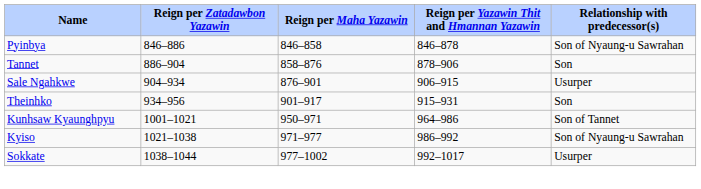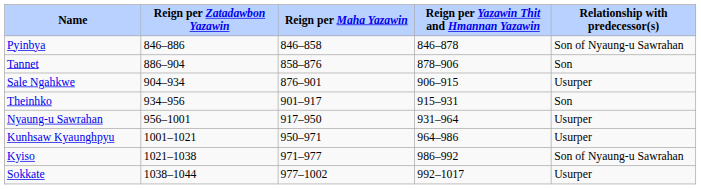 <table width=75% class="wikitable">
 <tr>
 <th style="background-color:#B9D1FF" width=10%>Name</th>
 <th style="background-color:#B9D1FF" width=10%>Reign per <em><a href='#'>Zatadawbon Yazawin</a></em></th>
 <th style="background-color:#B9D1FF" width=10%>Reign per <em><a href='#'>Maha Yazawin</a></em></th>
 <th style="background-color:#B9D1FF" width=10%>Reign per <em><a href='#'>Yazawin Thit</a></em> and <em><a href='#'>Hmannan Yazawin</a></em></th>
 <th style="background-color:#B9D1FF" width=10%>Relationship with predecessor(s)</th>
 </tr>
 <tr>
 <td><a href='#'>Pyinbya</a></td>
 <td>846–886</td>
 <td>846–858</td>
 <td>846–878</td>
 <td>Son of Nyaung-u Sawrahan</td>
 </tr>
 <tr>
 <td><a href='#'>Tannet</a></td>
 <td>886–904</td>
 <td>858–876</td>
 <td>878–906</td>
 <td>Son</td>
 </tr>
 <tr>
 <td><a href='#'>Sale Ngahkwe</a></td>
 <td>904–934</td>
 <td>876–901</td>
 <td>906–915</td>
 <td>Usurper</td>
 </tr>
 <tr>
 <td><a href='#'>Theinhko</a></td>
 <td>934–956</td>
 <td>901–917</td>
 <td>915–931</td>
 <td>Son</td>
 </tr>
 <tr>
+<td><a href='#'>Nyaung-u Sawrahan</a></td>
+<td>956–1001</td>
+<td>917–950</td>
+<td>931–964</td>
+<td>Usurper</td>
+</tr>
+<tr>
 <td><a href='#'>Kunhsaw Kyaunghpyu</a></td>
 <td>1001–1021</td>
 <td>950–971</td>
 <td>964–986</td>
-<td>Son of Tannet</td>
+<td>Usurper</td>
 </tr>
 <tr>
 <td><a href='#'>Kyiso</a></td>
 <td>1021–1038</td>
 <td>971–977</td>
 <td>986–992</td>
 <td>Son of Nyaung-u Sawrahan</td>
 </tr>
 <tr>
 <td><a href='#'>Sokkate</a></td>
 <td>1038–1044</td>
 <td>977–1002</td>
 <td>992–1017</td>
 <td>Usurper</td>
 </tr>
 </table>
